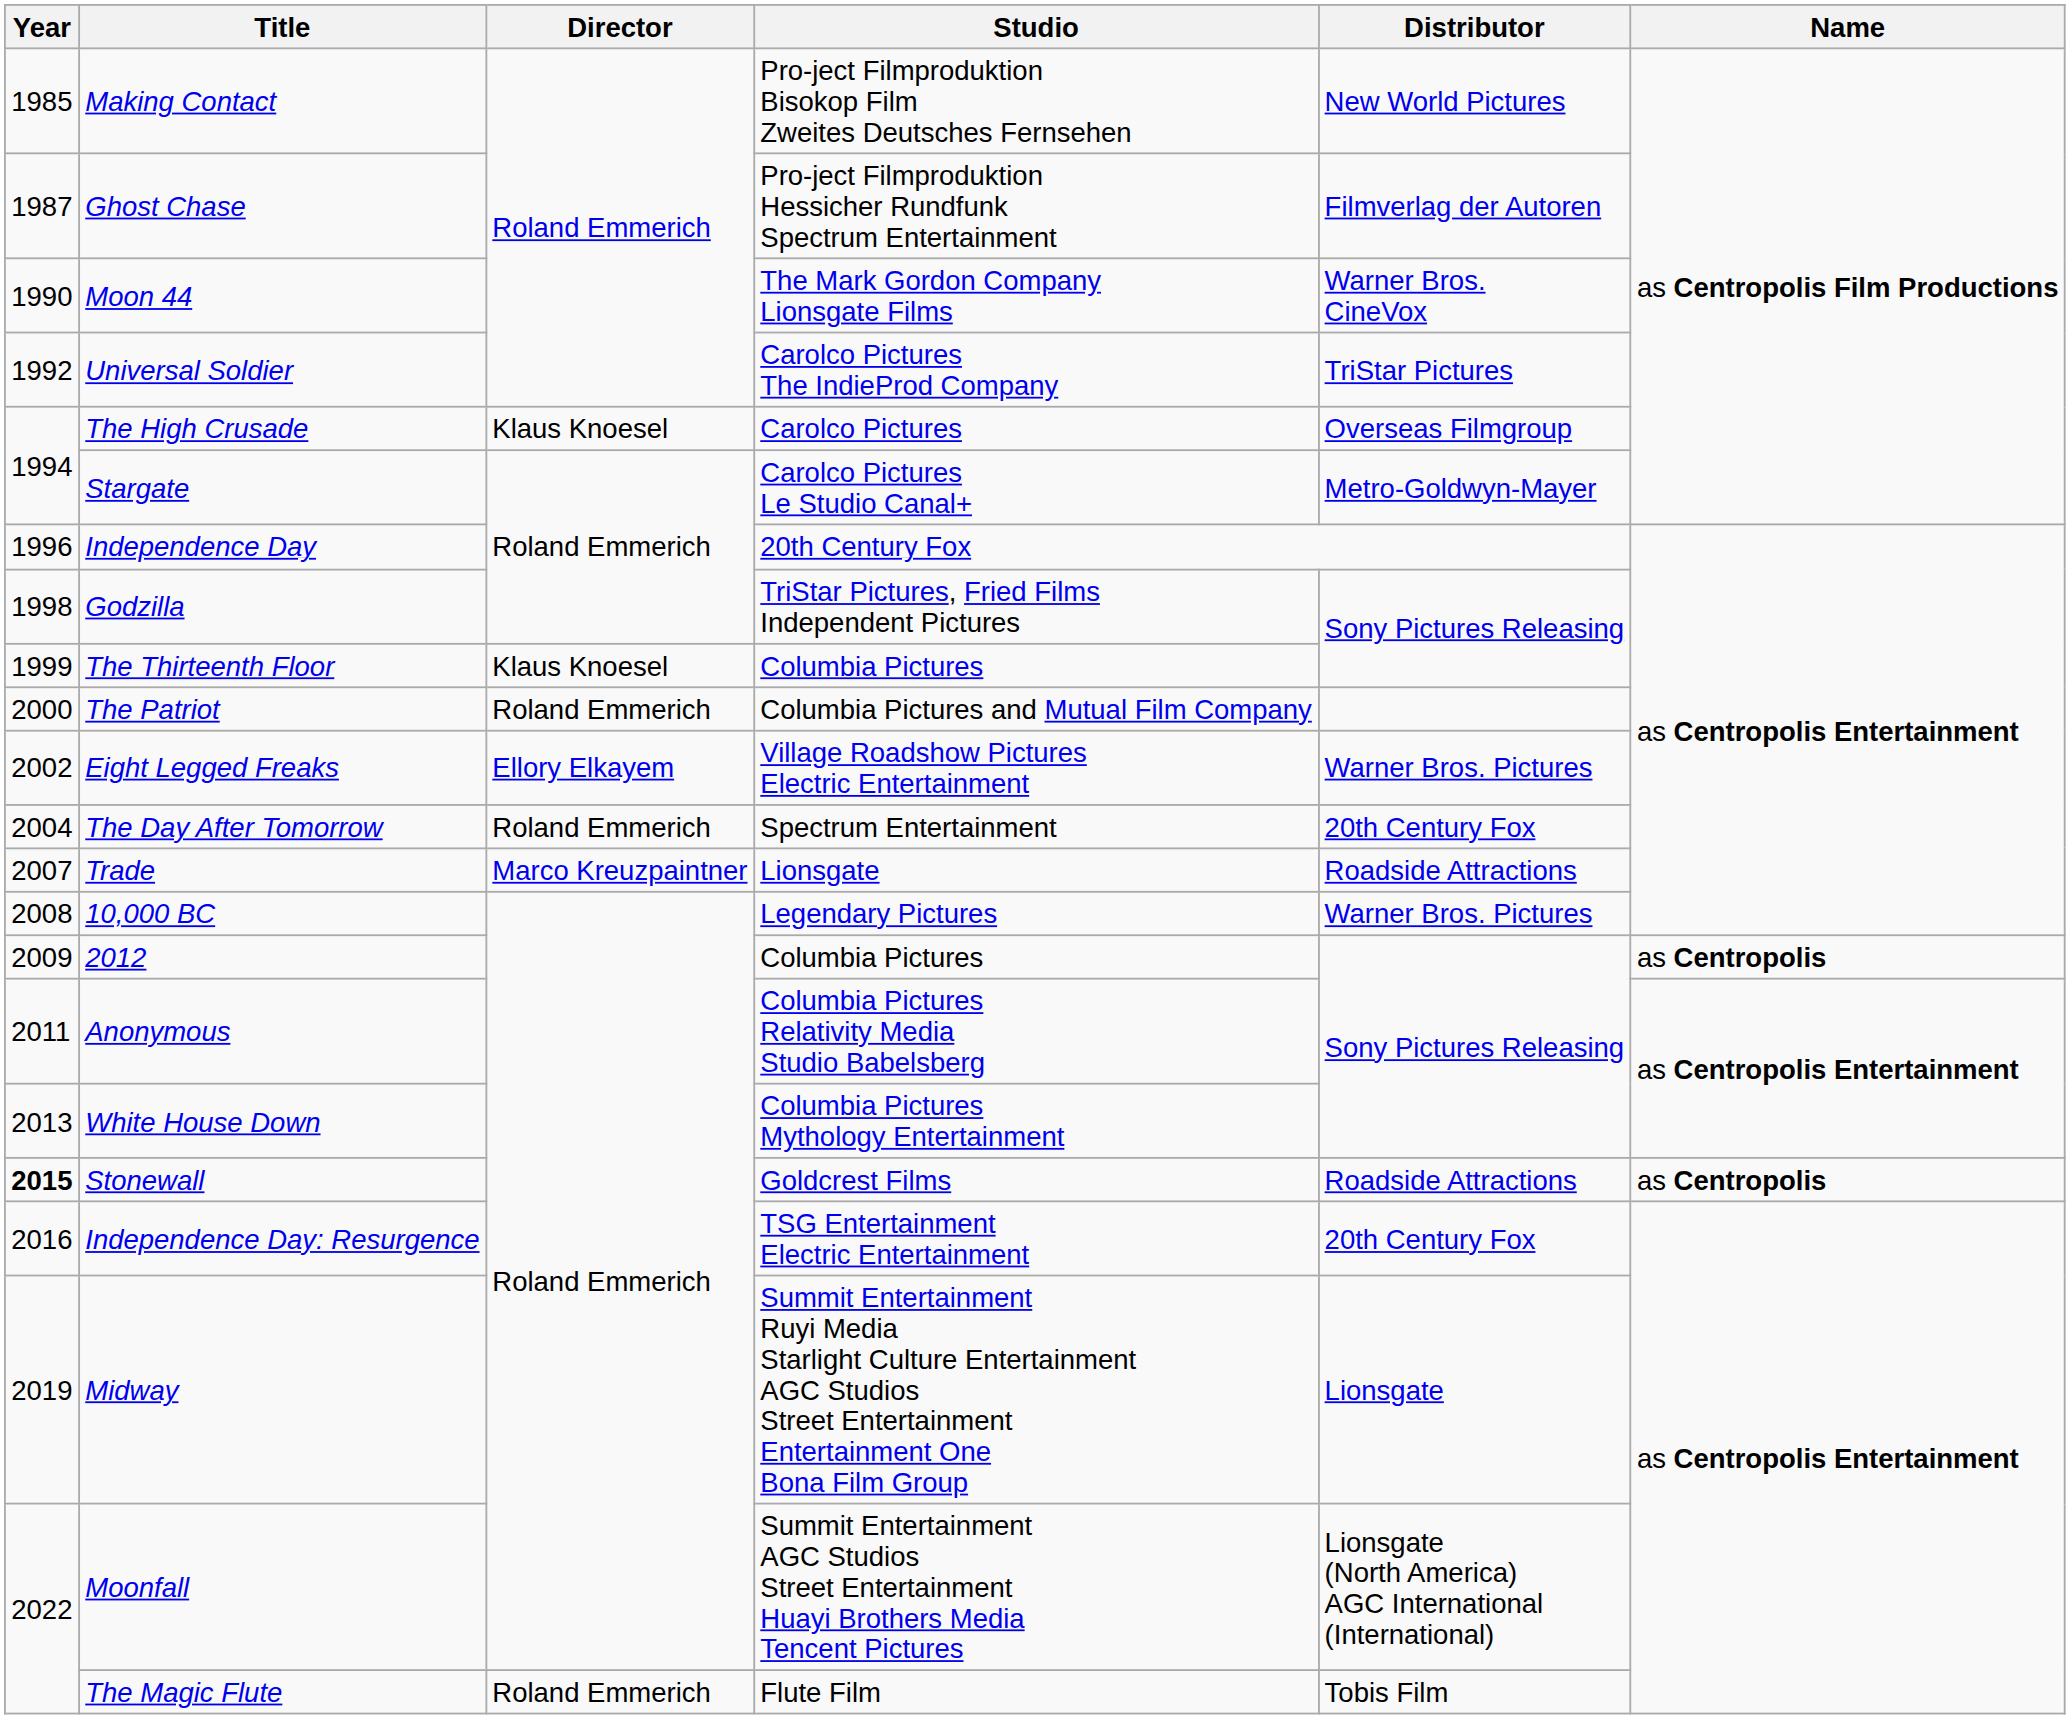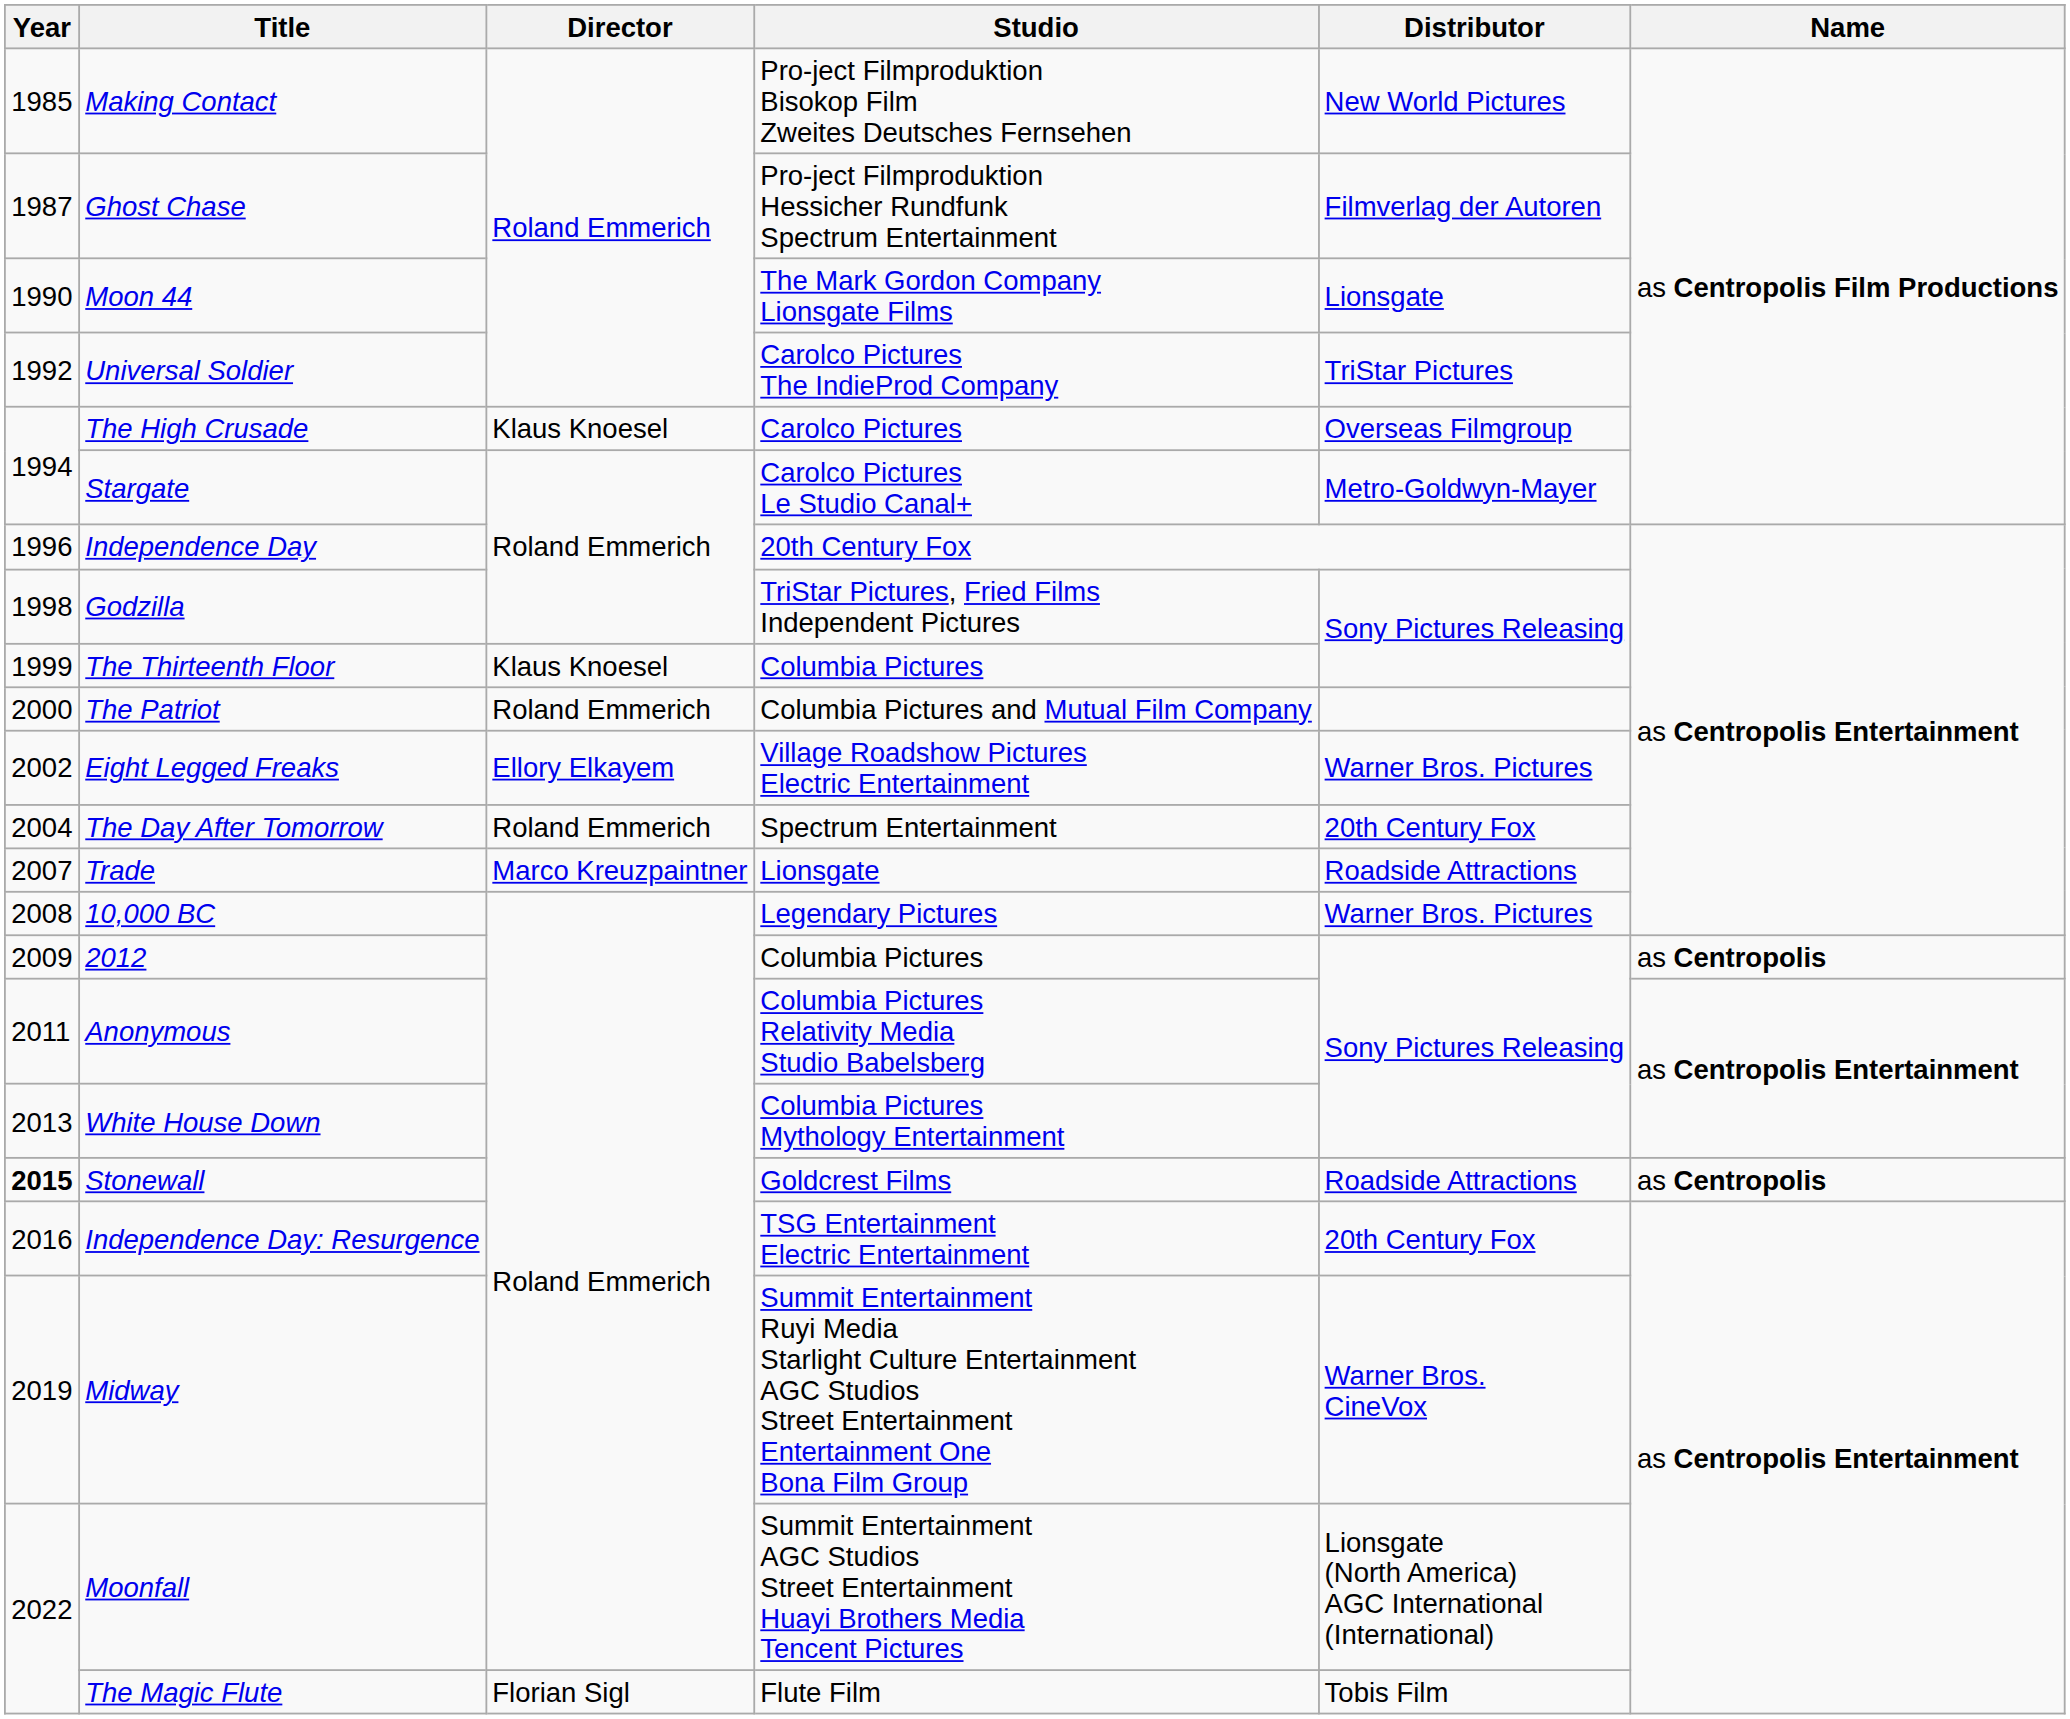 <table class="wikitable sortable" style="font-size:95%;">
 <tr>
 <th>Year</th>
 <th>Title</th>
 <th>Director</th>
 <th>Studio</th>
 <th>Distributor</th>
 <th>Name</th>
 </tr>
 <tr>
 <td>1985</td>
 <td><em><a href='#'>Making Contact</a></em></td>
 <td rowspan="4"><a href='#'>Roland Emmerich</a></td>
 <td>Pro-ject Filmproduktion<br>Bisokop Film<br>Zweites Deutsches Fernsehen</td>
 <td><a href='#'>New World Pictures</a></td>
 <td rowspan="6">as <strong>Centropolis Film Productions</strong></td>
 </tr>
 <tr>
 <td>1987</td>
 <td><em><a href='#'>Ghost Chase</a></em></td>
 <td>Pro-ject Filmproduktion<br>Hessicher Rundfunk<br>Spectrum Entertainment</td>
 <td><a href='#'>Filmverlag der Autoren</a></td>
 </tr>
 <tr>
 <td>1990</td>
 <td><em><a href='#'>Moon 44</a></em></td>
 <td><a href='#'>The Mark Gordon Company</a><br><a href='#'>Lionsgate Films</a></td>
-<td><a href='#'>Warner Bros.</a><br><a href='#'>CineVox</a></td>
+<td><a href='#'>Lionsgate</a></td>
 </tr>
 <tr>
 <td>1992</td>
 <td><em><a href='#'>Universal Soldier</a></em></td>
 <td><a href='#'>Carolco Pictures</a><br><a href='#'>The IndieProd Company</a></td>
 <td><a href='#'>TriStar Pictures</a></td>
 </tr>
 <tr>
 <td rowspan="2">1994</td>
 <td><em><a href='#'>The High Crusade</a></em></td>
 <td>Klaus Knoesel</td>
 <td><a href='#'>Carolco Pictures</a></td>
 <td><a href='#'>Overseas Filmgroup</a></td>
 </tr>
 <tr>
 <td><em><a href='#'>Stargate</a></em></td>
 <td rowspan="3">Roland Emmerich</td>
 <td><a href='#'>Carolco Pictures</a><br><a href='#'>Le Studio Canal+</a></td>
 <td><a href='#'>Metro-Goldwyn-Mayer</a></td>
 </tr>
 <tr>
 <td>1996</td>
 <td><em><a href='#'>Independence Day</a></em></td>
 <td colspan="2"><a href='#'>20th Century Fox</a></td>
 <td rowspan="8">as <strong>Centropolis Entertainment</strong></td>
 </tr>
 <tr>
 <td>1998</td>
 <td><em><a href='#'>Godzilla</a></em></td>
 <td><a href='#'>TriStar Pictures</a>, <a href='#'>Fried Films</a><br>Independent Pictures</td>
 <td rowspan=2><a href='#'>Sony Pictures Releasing</a></td>
 </tr>
 <tr>
 <td>1999</td>
 <td><em><a href='#'>The Thirteenth Floor</a></em></td>
 <td>Klaus Knoesel</td>
 <td><a href='#'>Columbia Pictures</a></td>
 </tr>
 <tr>
 <td>2000</td>
 <td><em><a href='#'>The Patriot</a></em></td>
 <td>Roland Emmerich</td>
 <td>Columbia Pictures and <a href='#'>Mutual Film Company</a></td>
 </tr>
 <tr>
 <td>2002</td>
 <td><em><a href='#'>Eight Legged Freaks</a></em></td>
 <td><a href='#'>Ellory Elkayem</a></td>
 <td><a href='#'>Village Roadshow Pictures</a><br><a href='#'>Electric Entertainment</a></td>
 <td><a href='#'>Warner Bros. Pictures</a></td>
 </tr>
 <tr>
 <td>2004</td>
 <td><em><a href='#'>The Day After Tomorrow</a></em></td>
 <td>Roland Emmerich</td>
 <td>Spectrum Entertainment</td>
 <td><a href='#'>20th Century Fox</a></td>
 </tr>
 <tr>
 <td>2007</td>
 <td><em><a href='#'>Trade</a></em></td>
 <td><a href='#'>Marco Kreuzpaintner</a></td>
 <td><a href='#'>Lionsgate</a></td>
 <td><a href='#'>Roadside Attractions</a></td>
 </tr>
 <tr>
 <td>2008</td>
 <td><em><a href='#'>10,000 BC</a></em></td>
 <td rowspan="8">Roland Emmerich</td>
 <td><a href='#'>Legendary Pictures</a></td>
 <td><a href='#'>Warner Bros. Pictures</a></td>
 </tr>
 <tr>
 <td>2009</td>
 <td><em><a href='#'>2012</a></em></td>
 <td>Columbia Pictures</td>
 <td rowspan="3"><a href='#'>Sony Pictures Releasing</a></td>
 <td>as <strong>Centropolis</strong></td>
 </tr>
 <tr>
 <td>2011</td>
 <td><em><a href='#'>Anonymous</a></em></td>
 <td><a href='#'>Columbia Pictures</a><br><a href='#'>Relativity Media</a><br><a href='#'>Studio Babelsberg</a></td>
 <td rowspan="2">as <strong>Centropolis Entertainment</strong></td>
 </tr>
 <tr>
 <td>2013</td>
 <td><em><a href='#'>White House Down</a></em></td>
 <td><a href='#'>Columbia Pictures</a><br><a href='#'>Mythology Entertainment</a></td>
 </tr>
 <tr>
 <td><strong>2015</strong></td>
 <td><em><a href='#'>Stonewall</a></em></td>
 <td><a href='#'>Goldcrest Films</a></td>
 <td><a href='#'>Roadside Attractions</a></td>
 <td>as <strong>Centropolis</strong></td>
 </tr>
 <tr>
 <td>2016</td>
 <td><em><a href='#'>Independence Day: Resurgence</a></em></td>
 <td><a href='#'>TSG Entertainment</a><br><a href='#'>Electric Entertainment</a></td>
 <td><a href='#'>20th Century Fox</a></td>
 <td rowspan="4">as <strong>Centropolis Entertainment</strong></td>
 </tr>
 <tr>
 <td>2019</td>
 <td><em><a href='#'>Midway</a></em></td>
 <td><a href='#'>Summit Entertainment</a><br>Ruyi Media<br>Starlight Culture Entertainment<br>AGC Studios<br>Street Entertainment<br><a href='#'>Entertainment One</a><br><a href='#'>Bona Film Group</a></td>
-<td><a href='#'>Lionsgate</a></td>
+<td><a href='#'>Warner Bros.</a><br><a href='#'>CineVox</a></td>
 </tr>
 <tr>
 <td rowspan="2">2022</td>
 <td><em><a href='#'>Moonfall</a></em></td>
 <td>Summit Entertainment<br>AGC Studios<br>Street Entertainment<br><a href='#'>Huayi Brothers Media</a><br><a href='#'>Tencent Pictures</a></td>
 <td>Lionsgate<br>(North America)<br>AGC International<br>(International)</td>
 </tr>
 <tr>
 <td><em><a href='#'>The Magic Flute</a></em></td>
-<td>Roland Emmerich</td>
+<td>Florian Sigl</td>
 <td>Flute Film<br></td>
 <td>Tobis Film</td>
 </tr>
 </table>
